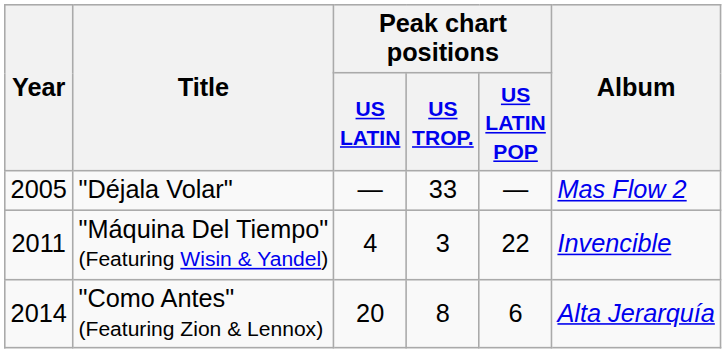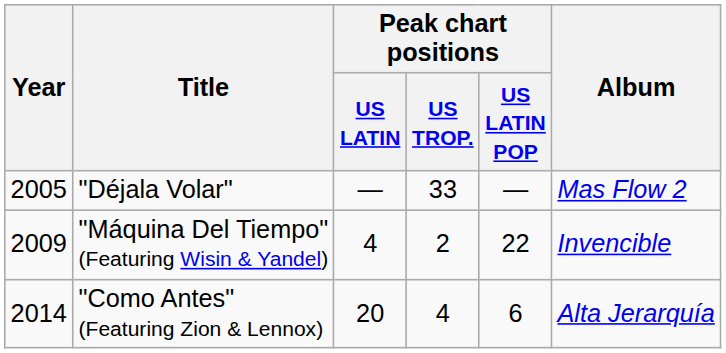 <table class="wikitable">
 <tr>
 <th align="center" rowspan="2">Year</th>
 <th align="center" rowspan="2">Title</th>
 <th colspan="3">Peak chart positions</th>
 <th align="center" rowspan="2">Album</th>
 </tr>
 <tr>
 <th width="30"><small><a href='#'>US<br>LATIN</a></small><br></th>
 <th width="30"><small><a href='#'>US<br>TROP.</a></small><br></th>
 <th width="30"><small><a href='#'>US<br>LATIN POP</a></small><br></th>
 </tr>
 <tr>
 <td align="center">2005</td>
 <td>"Déjala Volar"</td>
 <td align="center">—</td>
 <td align="center">33</td>
 <td align="center">—</td>
 <td><em><a href='#'>Mas Flow 2</a></em></td>
 </tr>
 <tr>
-<td align="center" rowspan="1">2011</td>
+<td align="center" rowspan="1">2009</td>
 <td>"Máquina Del Tiempo"<br><small>(Featuring <a href='#'>Wisin & Yandel</a>)</small></td>
 <td align="center">4</td>
-<td align="center">3</td>
+<td align="center">2</td>
 <td align="center">22</td>
 <td><em><a href='#'>Invencible</a></em></td>
 </tr>
 <tr>
 <td align="center">2014</td>
 <td>"Como Antes"<br><small>(Featuring Zion & Lennox)</small></td>
 <td align="center">20</td>
-<td align="center">8</td>
+<td align="center">4</td>
 <td align="center">6</td>
 <td><em><a href='#'>Alta Jerarquía</a></em></td>
 </tr>
 </table>
